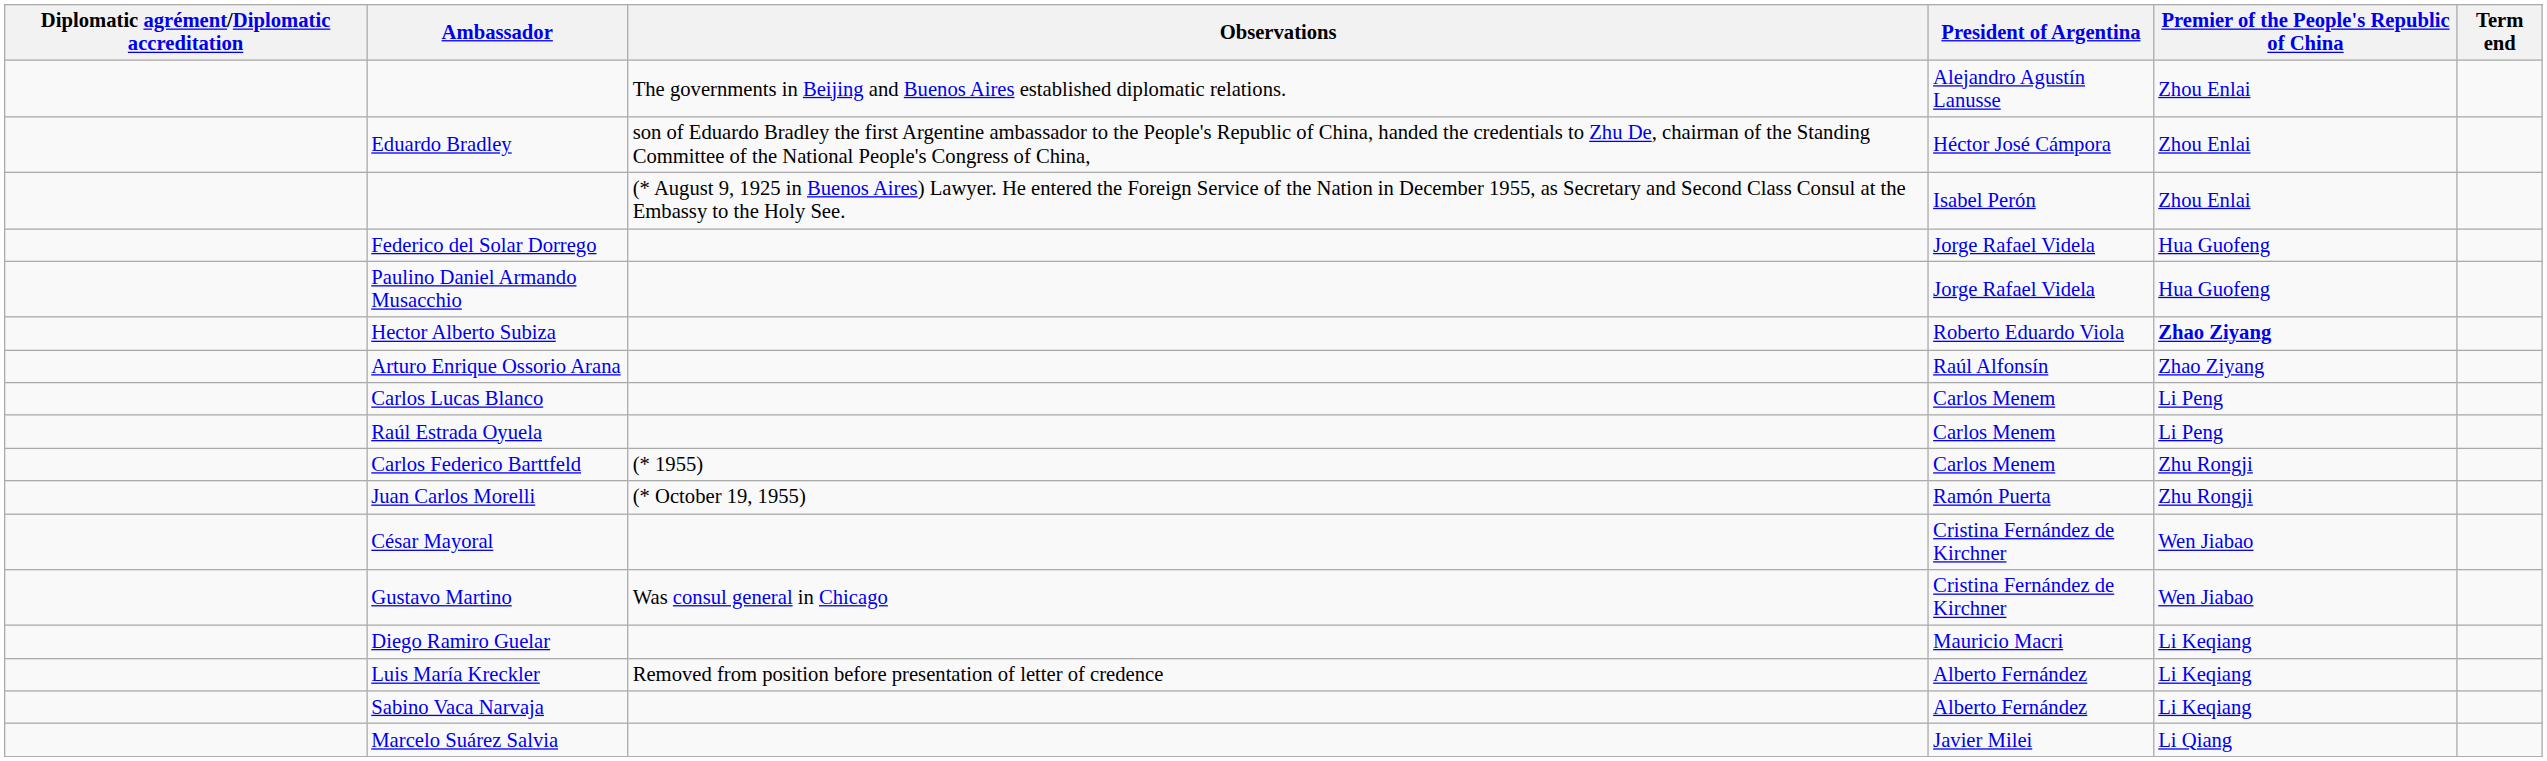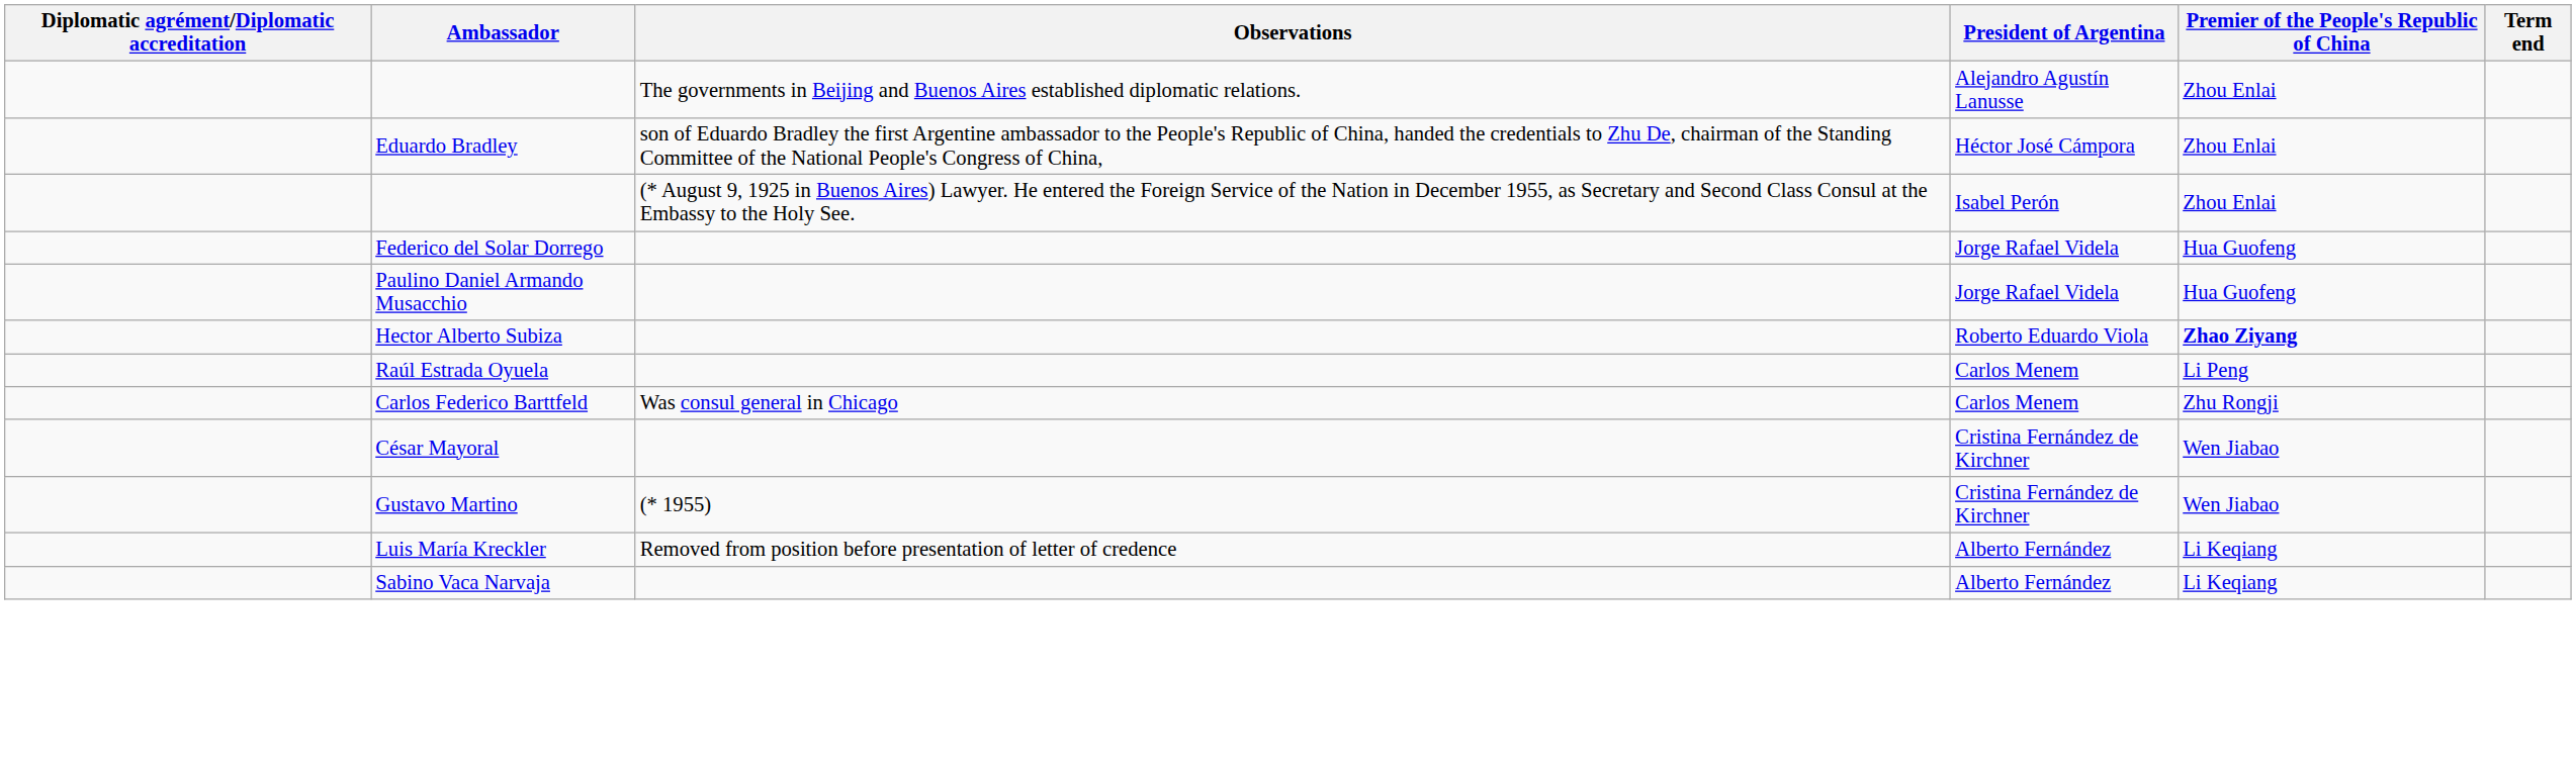 <table class="wikitable sortable">
 <tr>
 <th>Diplomatic <a href='#'>agrément</a>/<a href='#'>Diplomatic accreditation</a></th>
 <th><a href='#'>Ambassador</a></th>
 <th>Observations</th>
 <th><a href='#'>President of Argentina</a></th>
 <th><a href='#'>Premier of the People's Republic of China</a></th>
 <th>Term end</th>
 </tr>
 <tr>
 <td></td>
 <td></td>
 <td>The governments in <a href='#'>Beijing</a> and <a href='#'>Buenos Aires</a> established diplomatic relations.</td>
 <td><a href='#'>Alejandro Agustín Lanusse</a></td>
 <td><a href='#'>Zhou Enlai</a></td>
 <td></td>
 </tr>
 <tr>
 <td></td>
 <td><a href='#'>Eduardo Bradley</a></td>
 <td>son of Eduardo Bradley the first Argentine ambassador to the People's Republic of China, handed the credentials to <a href='#'>Zhu De</a>, chairman of the Standing Committee of the National People's Congress of China,</td>
 <td><a href='#'>Héctor José Cámpora</a></td>
 <td><a href='#'>Zhou Enlai</a></td>
 <td></td>
 </tr>
 <tr>
 <td></td>
 <td></td>
 <td>(* August 9, 1925 in <a href='#'>Buenos Aires</a>) Lawyer. He entered the Foreign Service of the Nation in December 1955, as Secretary and Second Class Consul at the Embassy to the Holy See.</td>
 <td><a href='#'>Isabel Perón</a></td>
 <td><a href='#'>Zhou Enlai</a></td>
 <td></td>
 </tr>
 <tr>
 <td></td>
 <td><a href='#'>Federico del Solar Dorrego</a></td>
 <td></td>
 <td><a href='#'>Jorge Rafael Videla</a></td>
 <td><a href='#'>Hua Guofeng</a></td>
 <td></td>
 </tr>
 <tr>
 <td></td>
 <td><a href='#'>Paulino Daniel Armando Musacchio</a></td>
 <td></td>
 <td><a href='#'>Jorge Rafael Videla</a></td>
 <td><a href='#'>Hua Guofeng</a></td>
 <td></td>
 </tr>
 <tr>
 <td></td>
 <td><a href='#'>Hector Alberto Subiza</a></td>
 <td></td>
 <td><a href='#'>Roberto Eduardo Viola</a></td>
 <td><strong><a href='#'>Zhao Ziyang</a></strong></td>
 <td></td>
 </tr>
 <tr>
 <td></td>
-<td><a href='#'>Arturo Enrique Ossorio Arana</a></td>
-<td></td>
-<td><a href='#'>Raúl Alfonsín</a></td>
-<td><a href='#'>Zhao Ziyang</a></td>
-<td></td>
-</tr>
-<tr>
-<td></td>
-<td><a href='#'>Carlos Lucas Blanco</a></td>
-<td></td>
-<td><a href='#'>Carlos Menem</a></td>
-<td><a href='#'>Li Peng</a></td>
-<td></td>
-</tr>
-<tr>
-<td></td>
 <td><a href='#'>Raúl Estrada Oyuela</a></td>
 <td></td>
 <td><a href='#'>Carlos Menem </a></td>
 <td><a href='#'>Li Peng</a></td>
 <td></td>
 </tr>
 <tr>
 <td></td>
 <td><a href='#'>Carlos Federico Barttfeld</a></td>
-<td>(* 1955)</td>
+<td>Was <a href='#'>consul general</a> in <a href='#'>Chicago</a></td>
 <td><a href='#'>Carlos Menem</a></td>
-<td><a href='#'>Zhu Rongji</a></td>
-<td></td>
-</tr>
-<tr>
-<td></td>
-<td><a href='#'>Juan Carlos Morelli</a></td>
-<td>(* October 19, 1955)</td>
-<td><a href='#'>Ramón Puerta</a></td>
 <td><a href='#'>Zhu Rongji</a></td>
 <td></td>
 </tr>
 <tr>
 <td></td>
 <td><a href='#'>César Mayoral</a></td>
 <td></td>
 <td><a href='#'>Cristina Fernández de Kirchner</a></td>
 <td><a href='#'>Wen Jiabao</a></td>
 <td></td>
 </tr>
 <tr>
 <td></td>
 <td><a href='#'>Gustavo Martino</a></td>
-<td>Was <a href='#'>consul general</a> in <a href='#'>Chicago</a></td>
+<td>(* 1955)</td>
 <td><a href='#'>Cristina Fernández de Kirchner</a></td>
 <td><a href='#'>Wen Jiabao</a></td>
-<td></td>
-</tr>
-<tr>
-<td></td>
-<td><a href='#'>Diego Ramiro Guelar</a></td>
-<td></td>
-<td><a href='#'>Mauricio Macri</a></td>
-<td><a href='#'>Li Keqiang</a></td>
 <td></td>
 </tr>
 <tr>
 <td></td>
 <td><a href='#'>Luis María Kreckler</a></td>
 <td>Removed from position before presentation of letter of credence</td>
 <td><a href='#'>Alberto Fernández</a></td>
 <td><a href='#'>Li Keqiang</a></td>
 <td></td>
 </tr>
 <tr>
 <td></td>
 <td><a href='#'>Sabino Vaca Narvaja</a></td>
 <td></td>
 <td><a href='#'>Alberto Fernández</a></td>
 <td><a href='#'>Li Keqiang</a></td>
 <td></td>
 </tr>
-<tr>
-<td></td>
-<td><a href='#'>Marcelo Suárez Salvia</a></td>
-<td></td>
-<td><a href='#'>Javier Milei</a></td>
-<td><a href='#'>Li Qiang</a></td>
-<td></td>
-</tr>
 </table>
